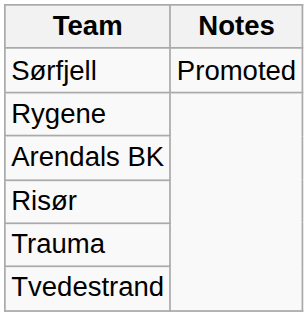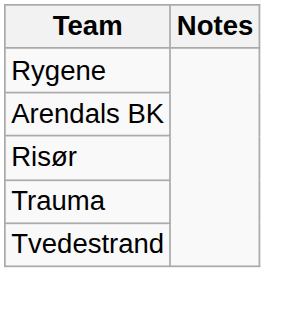 <table class="wikitable">
 <tr>
 <th>Team</th>
 <th>Notes</th>
-</tr>
-<tr>
-<td>Sørfjell</td>
-<td>Promoted</td>
 </tr>
 <tr>
 <td>Rygene</td>
 </tr>
 <tr>
 <td>Arendals BK</td>
 </tr>
 <tr>
 <td>Risør</td>
 </tr>
 <tr>
 <td>Trauma</td>
 </tr>
 <tr>
 <td>Tvedestrand</td>
 </tr>
 </table>
